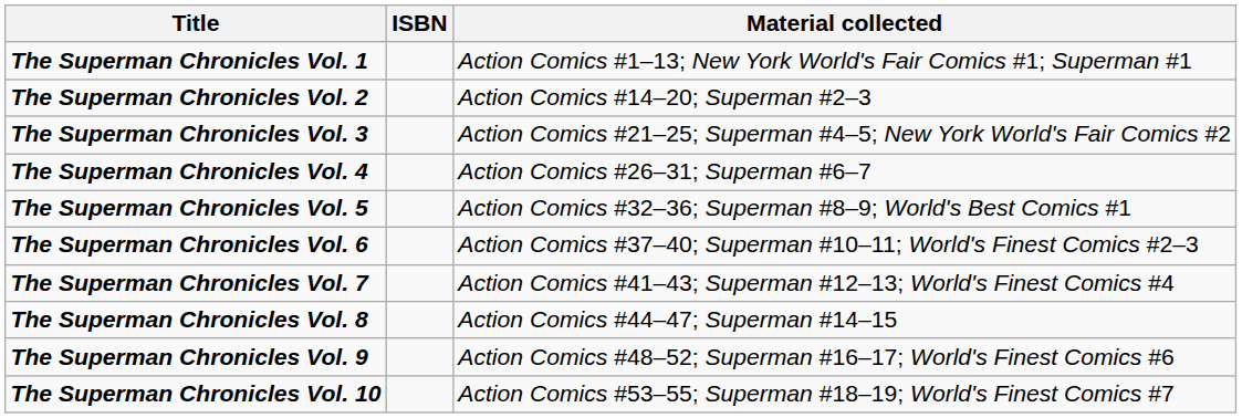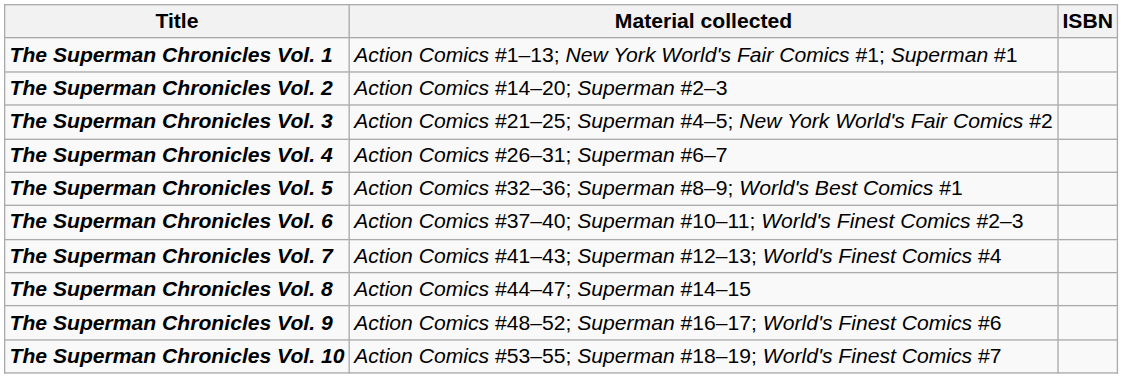 <table class="wikitable">
 <tr>
 <th>Title</th>
+<th>Material collected</th>
 <th>ISBN</th>
-<th>Material collected</th>
 </tr>
 <tr>
 <td><strong><em>The Superman Chronicles Vol. 1</em></strong></td>
+<td><em>Action Comics</em> #1–13; <em>New York World's Fair Comics</em> #1; <em>Superman</em> #1</td>
 <td></td>
-<td><em>Action Comics</em> #1–13; <em>New York World's Fair Comics</em> #1; <em>Superman</em> #1</td>
 </tr>
 <tr>
 <td><strong><em>The Superman Chronicles Vol. 2</em></strong></td>
+<td><em>Action Comics</em> #14–20; <em>Superman</em> #2–3</td>
 <td></td>
-<td><em>Action Comics</em> #14–20; <em>Superman</em> #2–3</td>
 </tr>
 <tr>
 <td><strong><em>The Superman Chronicles Vol. 3</em></strong></td>
+<td><em>Action Comics</em> #21–25; <em>Superman</em> #4–5; <em>New York World's Fair Comics</em> #2</td>
 <td></td>
-<td><em>Action Comics</em> #21–25; <em>Superman</em> #4–5; <em>New York World's Fair Comics</em> #2</td>
 </tr>
 <tr>
 <td><strong><em>The Superman Chronicles Vol. 4</em></strong></td>
+<td><em>Action Comics</em> #26–31; <em>Superman</em> #6–7</td>
 <td></td>
-<td><em>Action Comics</em> #26–31; <em>Superman</em> #6–7</td>
 </tr>
 <tr>
 <td><strong><em>The Superman Chronicles Vol. 5</em></strong></td>
+<td><em>Action Comics</em> #32–36; <em>Superman</em> #8–9; <em>World's Best Comics</em> #1</td>
 <td></td>
-<td><em>Action Comics</em> #32–36; <em>Superman</em> #8–9; <em>World's Best Comics</em> #1</td>
 </tr>
 <tr>
 <td><strong><em>The Superman Chronicles Vol. 6</em></strong></td>
+<td><em>Action Comics</em> #37–40; <em>Superman</em> #10–11; <em>World's Finest Comics</em> #2–3</td>
 <td></td>
-<td><em>Action Comics</em> #37–40; <em>Superman</em> #10–11; <em>World's Finest Comics</em> #2–3</td>
 </tr>
 <tr>
 <td><strong><em>The Superman Chronicles Vol. 7</em></strong></td>
+<td><em>Action Comics</em> #41–43; <em>Superman</em> #12–13; <em>World's Finest Comics</em> #4</td>
 <td></td>
-<td><em>Action Comics</em> #41–43; <em>Superman</em> #12–13; <em>World's Finest Comics</em> #4</td>
 </tr>
 <tr>
 <td><strong><em>The Superman Chronicles Vol. 8</em></strong></td>
+<td><em>Action Comics</em> #44–47; <em>Superman</em> #14–15</td>
 <td></td>
-<td><em>Action Comics</em> #44–47; <em>Superman</em> #14–15</td>
 </tr>
 <tr>
 <td><strong><em>The Superman Chronicles Vol. 9</em></strong></td>
+<td><em>Action Comics</em> #48–52; <em>Superman</em> #16–17; <em>World's Finest Comics</em> #6</td>
 <td></td>
-<td><em>Action Comics</em> #48–52; <em>Superman</em> #16–17; <em>World's Finest Comics</em> #6</td>
 </tr>
 <tr>
 <td><strong><em>The Superman Chronicles Vol. 10</em></strong></td>
+<td><em>Action Comics</em> #53–55; <em>Superman</em> #18–19; <em>World's Finest Comics</em> #7</td>
 <td></td>
-<td><em>Action Comics</em> #53–55; <em>Superman</em> #18–19; <em>World's Finest Comics</em> #7</td>
 </tr>
 </table>
